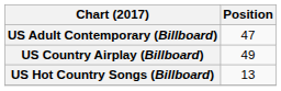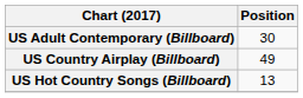 <table class="wikitable sortable plainrowheaders" style="text-align:center">
 <tr>
 <th scope="col">Chart (2017)</th>
 <th scope="col">Position</th>
 </tr>
 <tr>
 <th scope="row">US Adult Contemporary (<em>Billboard</em>)</th>
-<td>47</td>
+<td>30</td>
 </tr>
 <tr>
 <th scope="row">US Country Airplay (<em>Billboard</em>)</th>
 <td>49</td>
 </tr>
 <tr>
 <th scope="row">US Hot Country Songs (<em>Billboard</em>)</th>
 <td>13</td>
 </tr>
 <tr>
 </tr>
 </table>
